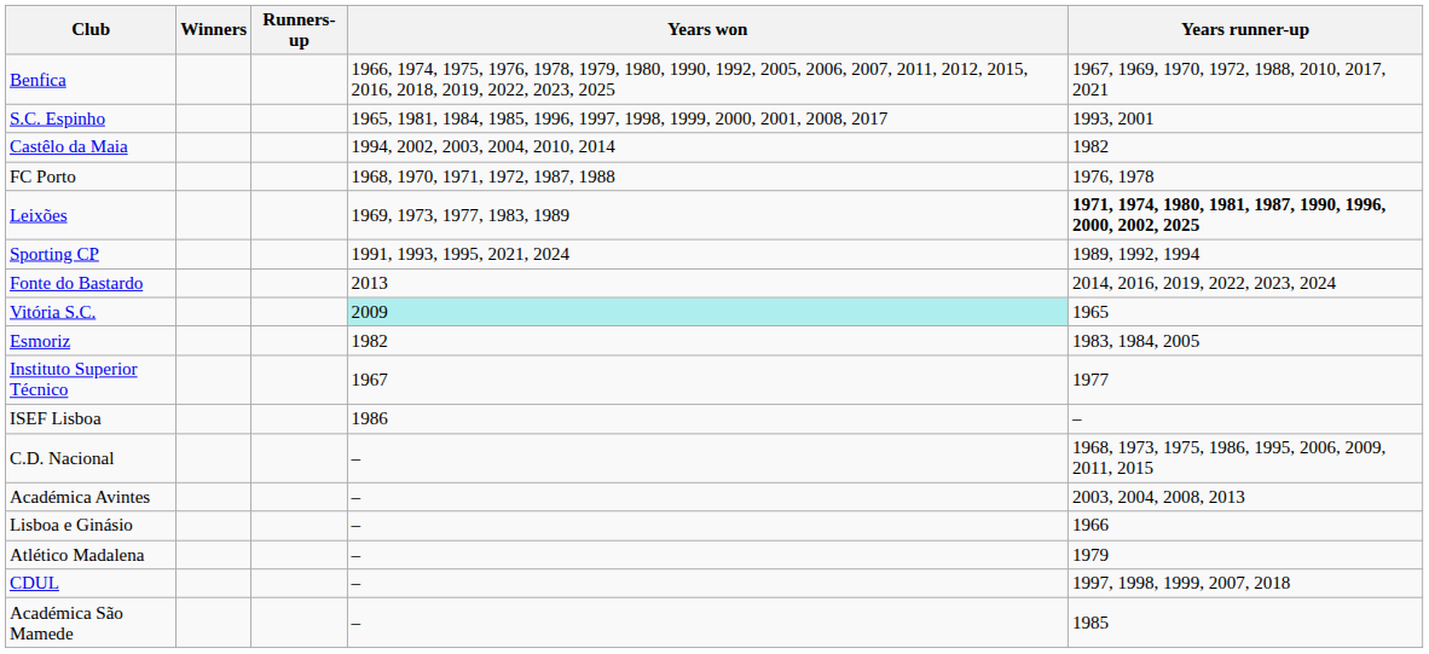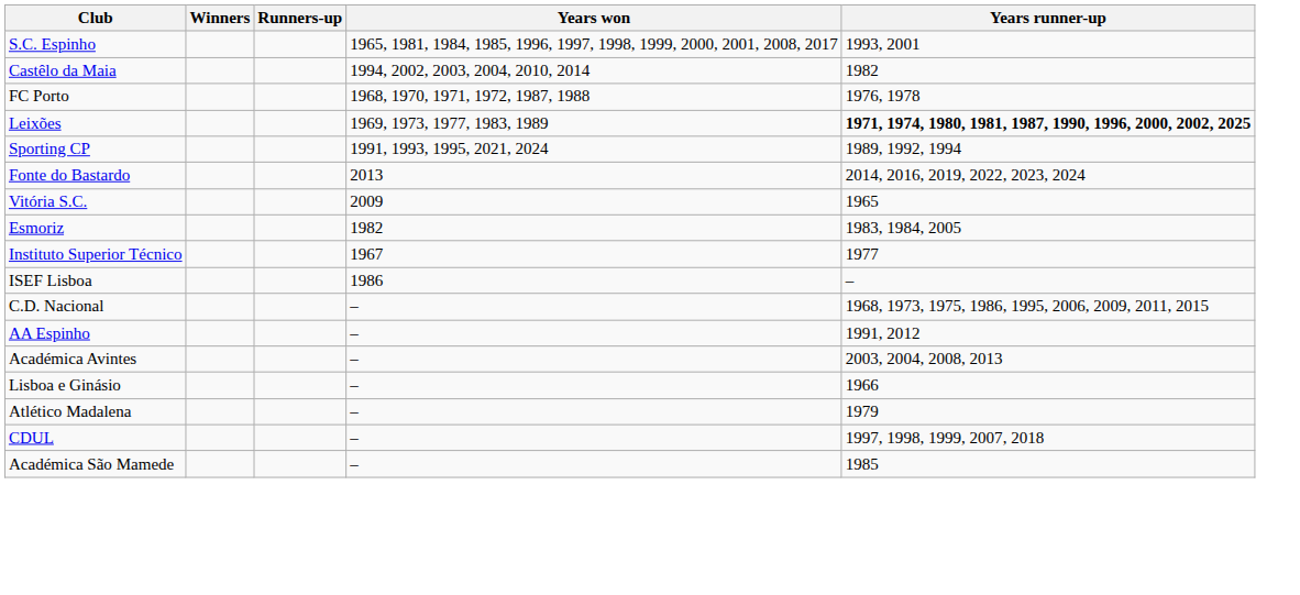 <table class="wikitable plainrowheaders sortable">
 <tr>
 <th scope=col>Club</th>
 <th scope=col>Winners</th>
 <th scope=col>Runners-up</th>
 <th scope=col>Years won</th>
 <th scope=col>Years runner-up</th>
-</tr>
-<tr>
-<td><a href='#'>Benfica</a></td>
-<td></td>
-<td></td>
-<td>1966, 1974, 1975, 1976, 1978, 1979, 1980, 1990, 1992, 2005, 2006, 2007, 2011, 2012, 2015, 2016, 2018, 2019, 2022, 2023, 2025</td>
-<td>1967, 1969, 1970, 1972, 1988, 2010, 2017, 2021</td>
 </tr>
 <tr>
 <td><a href='#'>S.C. Espinho</a></td>
 <td></td>
 <td></td>
 <td>1965, 1981, 1984, 1985, 1996, 1997, 1998, 1999, 2000, 2001, 2008, 2017</td>
 <td>1993, 2001</td>
 </tr>
 <tr>
 <td><a href='#'>Castêlo da Maia</a></td>
 <td></td>
 <td></td>
 <td>1994, 2002, 2003, 2004, 2010, 2014</td>
 <td>1982</td>
 </tr>
 <tr>
 <td>FC Porto</td>
 <td></td>
 <td></td>
 <td>1968, 1970, 1971, 1972, 1987, 1988</td>
 <td>1976, 1978</td>
 </tr>
 <tr>
 <td><a href='#'>Leixões</a></td>
 <td></td>
 <td></td>
 <td>1969, 1973, 1977, 1983, 1989</td>
 <td><strong>1971, 1974, 1980, 1981, 1987, 1990, 1996, 2000, 2002, 2025</strong></td>
 </tr>
 <tr>
 <td><a href='#'>Sporting CP</a></td>
 <td></td>
 <td></td>
 <td>1991, 1993, 1995, 2021, 2024</td>
 <td>1989, 1992, 1994</td>
 </tr>
 <tr>
 <td><a href='#'>Fonte do Bastardo</a></td>
 <td></td>
 <td></td>
 <td>2013</td>
 <td>2014, 2016, 2019, 2022, 2023, 2024</td>
 </tr>
 <tr>
 <td><a href='#'>Vitória S.C.</a></td>
 <td></td>
 <td></td>
-<td style="background: paleturquoise;">2009</td>
+<td>2009</td>
 <td>1965</td>
 </tr>
 <tr>
 <td><a href='#'>Esmoriz</a></td>
 <td></td>
 <td></td>
 <td>1982</td>
 <td>1983, 1984, 2005</td>
 </tr>
 <tr>
 <td><a href='#'>Instituto Superior Técnico</a></td>
 <td></td>
 <td></td>
 <td>1967</td>
 <td>1977</td>
 </tr>
 <tr>
 <td>ISEF Lisboa</td>
 <td></td>
 <td></td>
 <td>1986</td>
 <td>–</td>
 </tr>
 <tr>
 <td>C.D. Nacional</td>
 <td></td>
 <td></td>
 <td>–</td>
 <td>1968, 1973, 1975, 1986, 1995, 2006, 2009, 2011, 2015</td>
+</tr>
+<tr>
+<td><a href='#'>AA Espinho</a></td>
+<td></td>
+<td></td>
+<td>–</td>
+<td>1991, 2012</td>
 </tr>
 <tr>
 <td>Académica Avintes</td>
 <td></td>
 <td></td>
 <td>–</td>
 <td>2003, 2004, 2008, 2013</td>
 </tr>
 <tr>
 <td>Lisboa e Ginásio</td>
 <td></td>
 <td></td>
 <td>–</td>
 <td>1966</td>
 </tr>
 <tr>
 <td>Atlético Madalena</td>
 <td></td>
 <td></td>
 <td>–</td>
 <td>1979</td>
 </tr>
 <tr>
 <td><a href='#'>CDUL</a></td>
 <td></td>
 <td></td>
 <td>–</td>
 <td>1997, 1998, 1999, 2007, 2018</td>
 </tr>
 <tr>
 <td>Académica São Mamede</td>
 <td></td>
 <td></td>
 <td>–</td>
 <td>1985</td>
 </tr>
 </table>
